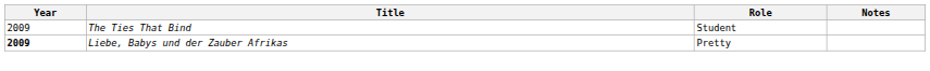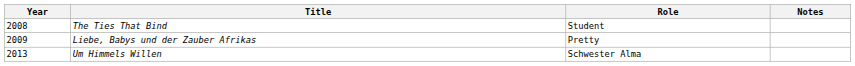 <table class="wikitable" style="width:100%; margin:auto; background:#fff;">
 <tr>
 <th>Year</th>
 <th>Title</th>
 <th>Role</th>
 <th>Notes</th>
 </tr>
 <tr>
-<td>2009</td>
+<td>2008</td>
 <td><em>The Ties That Bind</em></td>
 <td>Student</td>
 <td></td>
 </tr>
 <tr>
-<td><strong>2009</strong></td>
+<td>2009</td>
 <td><em>Liebe, Babys und der Zauber Afrikas</em></td>
 <td>Pretty</td>
 <td></td>
 </tr>
+<tr>
+<td>2013</td>
+<td><em>Um Himmels Willen</em></td>
+<td>Schwester Alma</td>
+<td></td>
+</tr>
 </table>
